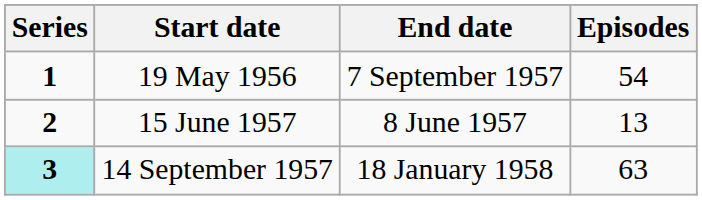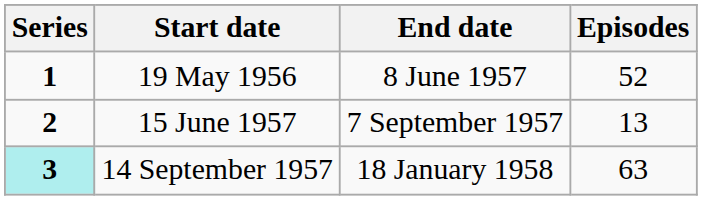 <table class="wikitable" style="text-align:center;">
 <tr>
 <th>Series</th>
 <th>Start date</th>
 <th>End date</th>
 <th>Episodes</th>
 </tr>
 <tr>
 <td><strong>1</strong></td>
 <td>19 May 1956</td>
-<td>7 September 1957</td>
-<td>54</td>
+<td>8 June 1957</td>
+<td>52</td>
 </tr>
 <tr>
 <td><strong>2</strong></td>
 <td>15 June 1957</td>
-<td>8 June 1957</td>
+<td>7 September 1957</td>
 <td>13</td>
 </tr>
 <tr>
 <td style="background: paleturquoise;"><strong>3</strong></td>
 <td>14 September 1957</td>
 <td>18 January 1958</td>
 <td>63</td>
 </tr>
 </table>
